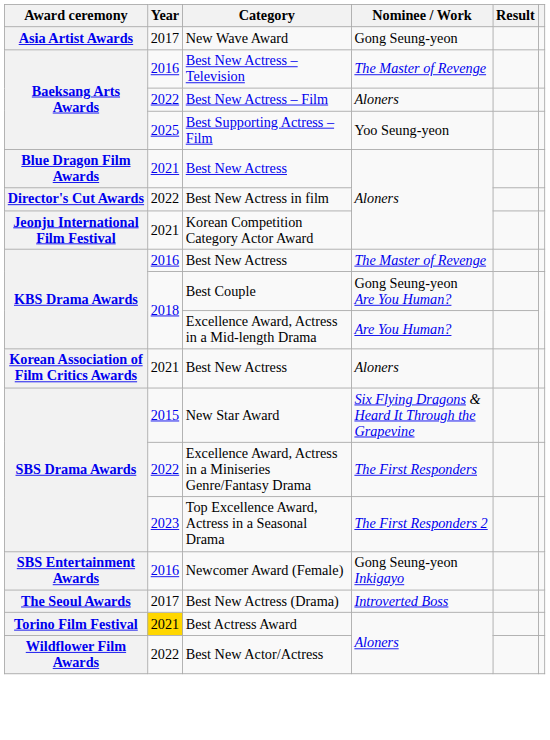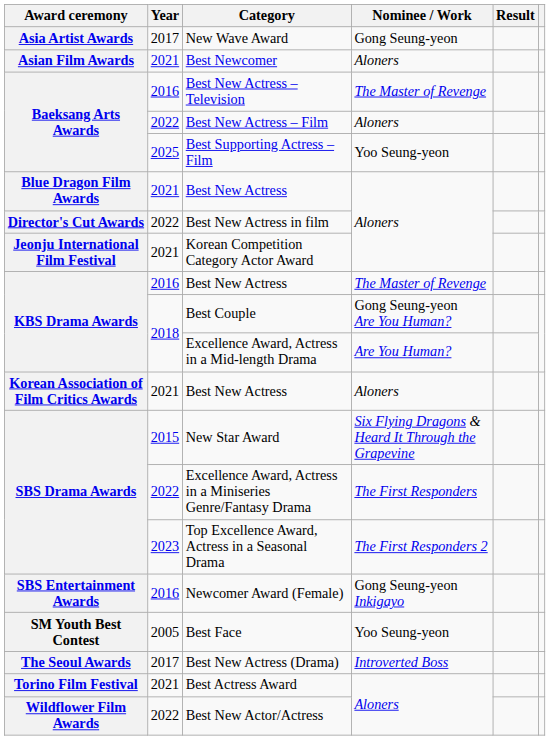 <table class="wikitable plainrowheaders sortable">
 <tr>
 <th scope="col">Award ceremony</th>
 <th scope="col">Year</th>
 <th scope="col">Category</th>
 <th scope="col">Nominee / Work</th>
 <th scope="col">Result</th>
 <th scope="col" class="unsortable"></th>
 </tr>
 <tr>
 <th scope="row"><a href='#'>Asia Artist Awards</a></th>
 <td style="text-align:center">2017</td>
 <td>New Wave Award</td>
 <td>Gong Seung-yeon</td>
+<td></td>
+<td style="text-align:center"></td>
+</tr>
+<tr>
+<th scope="row"><a href='#'>Asian Film Awards</a></th>
+<td style="text-align:center"><a href='#'>2021</a></td>
+<td><a href='#'>Best Newcomer</a></td>
+<td><em>Aloners</em></td>
 <td></td>
 <td style="text-align:center"></td>
 </tr>
 <tr>
 <th scope="row" rowspan="3"><a href='#'>Baeksang Arts Awards</a></th>
 <td style="text-align:center"><a href='#'>2016</a></td>
 <td><a href='#'>Best New Actress – Television</a></td>
 <td><em><a href='#'>The Master of Revenge</a></em></td>
 <td></td>
 <td style="text-align:center"></td>
 </tr>
 <tr>
 <td style="text-align:center"><a href='#'>2022</a></td>
 <td><a href='#'>Best New Actress – Film</a></td>
 <td><em>Aloners</em></td>
 <td></td>
 <td style="text-align:center"></td>
 </tr>
 <tr>
 <td style="text-align:center"><a href='#'>2025</a></td>
 <td><a href='#'>Best Supporting Actress – Film</a></td>
 <td>Yoo Seung-yeon</td>
 <td></td>
 <td style="text-align:center"></td>
 </tr>
 <tr>
 <th scope="row"><a href='#'>Blue Dragon Film Awards</a></th>
 <td style="text-align:center"><a href='#'>2021</a></td>
 <td><a href='#'>Best New Actress</a></td>
 <td rowspan="3"><em>Aloners</em></td>
 <td></td>
 <td style="text-align:center"></td>
 </tr>
 <tr>
 <th scope="row"><a href='#'>Director's Cut Awards</a></th>
 <td style="text-align:center">2022</td>
 <td>Best New Actress in film</td>
 <td></td>
 <td style="text-align:center"></td>
 </tr>
 <tr>
 <th scope="row"><a href='#'>Jeonju International Film Festival</a></th>
 <td style="text-align:center">2021</td>
 <td>Korean Competition Category Actor Award</td>
 <td></td>
 <td style="text-align:center"></td>
 </tr>
 <tr>
 <th scope="row" rowspan="3"><a href='#'>KBS Drama Awards</a></th>
 <td style="text-align:center"><a href='#'>2016</a></td>
 <td>Best New Actress</td>
 <td><em><a href='#'>The Master of Revenge</a></em></td>
 <td></td>
 <td style="text-align:center"></td>
 </tr>
 <tr>
 <td rowspan="2" style="text-align:center"><a href='#'>2018</a></td>
 <td>Best Couple</td>
 <td>Gong Seung-yeon <br><em><a href='#'>Are You Human?</a></em></td>
 <td></td>
 <td rowspan="2" style="text-align:center"></td>
 </tr>
 <tr>
 <td>Excellence Award, Actress in a Mid-length Drama</td>
 <td><em><a href='#'>Are You Human?</a></em></td>
 <td></td>
 </tr>
 <tr>
 <th scope="row"><a href='#'>Korean Association of Film Critics Awards</a></th>
 <td style="text-align:center">2021</td>
 <td>Best New Actress</td>
 <td><em>Aloners</em></td>
 <td></td>
 <td style="text-align:center"></td>
 </tr>
 <tr>
 <th scope="row" rowspan="3"><a href='#'>SBS Drama Awards</a></th>
 <td style="text-align:center"><a href='#'>2015</a></td>
 <td>New Star Award</td>
 <td><em><a href='#'>Six Flying Dragons</a> & <a href='#'>Heard It Through the Grapevine</a></em></td>
 <td></td>
 <td style="text-align:center"></td>
 </tr>
 <tr>
 <td style="text-align:center"><a href='#'>2022</a></td>
 <td>Excellence Award, Actress in a Miniseries Genre/Fantasy Drama</td>
 <td><em><a href='#'>The First Responders</a></em></td>
 <td></td>
 <td style="text-align:center"></td>
 </tr>
 <tr>
 <td style="text-align:center"><a href='#'>2023</a></td>
 <td>Top Excellence Award, Actress in a Seasonal Drama</td>
 <td><em><a href='#'>The First Responders 2</a></em></td>
 <td></td>
 <td style="text-align:center"></td>
 </tr>
 <tr>
 <th scope="row"><a href='#'>SBS Entertainment Awards</a></th>
 <td style="text-align:center"><a href='#'>2016</a></td>
 <td>Newcomer Award (Female)</td>
 <td>Gong Seung-yeon <br><em><a href='#'>Inkigayo</a></em></td>
 <td></td>
 <td style="text-align:center"></td>
 </tr>
 <tr>
+<th scope="row">SM Youth Best Contest</th>
+<td style="text-align:center">2005</td>
+<td>Best Face</td>
+<td>Yoo Seung-yeon</td>
+<td></td>
+<td style="text-align:center"></td>
+</tr>
+<tr>
 <th scope="row"><a href='#'>The Seoul Awards</a></th>
 <td style="text-align:center">2017</td>
 <td>Best New Actress (Drama)</td>
 <td><em><a href='#'>Introverted Boss</a></em></td>
 <td></td>
 <td style="text-align:center"></td>
 </tr>
 <tr>
 <th scope="row"><a href='#'>Torino Film Festival</a></th>
-<td style="background: gold; text-align:center">2021</td>
+<td style="text-align:center">2021</td>
 <td>Best Actress Award</td>
 <td rowspan="2"><em><a href='#'>Aloners</a></em></td>
 <td></td>
 <td style="text-align:center"></td>
 </tr>
 <tr>
 <th scope="row"><a href='#'>Wildflower Film Awards</a></th>
 <td style="text-align:center">2022</td>
 <td>Best New Actor/Actress</td>
 <td></td>
 <td style="text-align:center"></td>
 </tr>
 </table>
